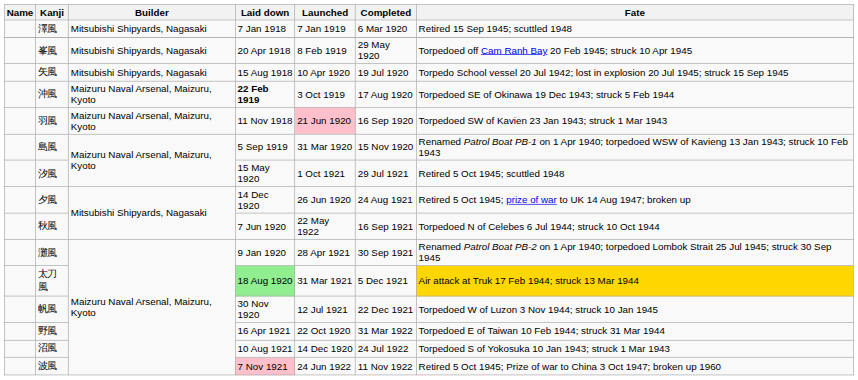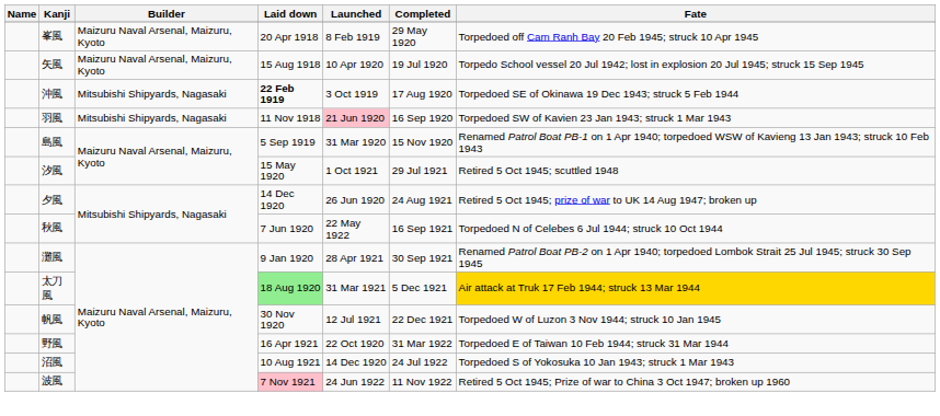 <table class="wikitable" style="font-size:90%;">
 <tr>
 <th>Name</th>
 <th>Kanji</th>
 <th>Builder</th>
 <th>Laid down</th>
 <th>Launched</th>
 <th>Completed</th>
 <th>Fate</th>
 </tr>
 <tr>
-<td></td>
-<td>澤風</td>
-<td>Mitsubishi Shipyards, Nagasaki</td>
-<td>7 Jan 1918</td>
-<td>7 Jan 1919</td>
-<td>6 Mar 1920</td>
-<td>Retired 15 Sep 1945; scuttled 1948</td>
-</tr>
-<tr>
 </tr>
 <tr>
 <td></td>
 <td>峯風</td>
-<td>Mitsubishi Shipyards, Nagasaki</td>
+<td>Maizuru Naval Arsenal, Maizuru, Kyoto</td>
 <td>20 Apr 1918</td>
 <td>8 Feb 1919</td>
 <td>29 May 1920</td>
 <td>Torpedoed off <a href='#'>Cam Ranh Bay</a>  20 Feb 1945; struck 10 Apr 1945</td>
 </tr>
 <tr>
 <td></td>
 <td>矢風</td>
-<td>Mitsubishi Shipyards, Nagasaki</td>
+<td>Maizuru Naval Arsenal, Maizuru, Kyoto</td>
 <td>15 Aug 1918</td>
 <td>10 Apr 1920</td>
 <td>19 Jul 1920</td>
 <td>Torpedo School vessel 20 Jul 1942; lost in explosion 20 Jul 1945; struck 15 Sep 1945</td>
 </tr>
 <tr>
 <td></td>
 <td>沖風</td>
-<td>Maizuru Naval Arsenal, Maizuru, Kyoto</td>
+<td>Mitsubishi Shipyards, Nagasaki</td>
 <td><strong>22 Feb 1919</strong></td>
 <td>3 Oct 1919</td>
 <td>17 Aug 1920</td>
 <td>Torpedoed SE of Okinawa  19 Dec 1943; struck 5 Feb 1944</td>
 </tr>
 <tr>
 <td></td>
 <td>羽風</td>
-<td>Maizuru Naval Arsenal, Maizuru, Kyoto</td>
+<td>Mitsubishi Shipyards, Nagasaki</td>
 <td>11 Nov 1918</td>
 <td style="background: pink;">21 Jun 1920</td>
 <td>16 Sep 1920</td>
 <td>Torpedoed SW of Kavien  23 Jan 1943; struck 1 Mar 1943</td>
 </tr>
 <tr>
 <td></td>
 <td>島風</td>
 <td rowspan=2>Maizuru Naval Arsenal, Maizuru, Kyoto</td>
 <td>5 Sep 1919</td>
 <td>31 Mar 1920</td>
 <td>15 Nov 1920</td>
 <td>Renamed <em>Patrol Boat PB-1</em> on 1 Apr 1940; torpedoed WSW of Kavieng  13 Jan 1943; struck 10 Feb 1943</td>
 </tr>
 <tr>
 <td></td>
 <td>汐風</td>
 <td>15 May 1920</td>
 <td>1 Oct 1921</td>
 <td>29 Jul 1921</td>
 <td>Retired 5 Oct 1945; scuttled 1948</td>
 </tr>
 <tr>
 <td></td>
 <td>夕風</td>
 <td rowspan=2>Mitsubishi Shipyards, Nagasaki</td>
 <td>14 Dec 1920</td>
 <td>26 Jun 1920</td>
 <td>24 Aug 1921</td>
 <td>Retired 5 Oct 1945; <a href='#'>prize of war</a> to UK 14 Aug 1947; broken up</td>
 </tr>
 <tr>
 <td></td>
 <td>秋風</td>
 <td>7 Jun 1920</td>
 <td>22 May 1922</td>
 <td>16 Sep 1921</td>
 <td>Torpedoed N of Celebes  6 Jul 1944; struck 10 Oct 1944</td>
 </tr>
 <tr>
 <td></td>
 <td>灘風</td>
 <td rowspan=6>Maizuru Naval Arsenal, Maizuru, Kyoto</td>
 <td>9 Jan 1920</td>
 <td>28 Apr 1921</td>
 <td>30 Sep 1921</td>
 <td>Renamed <em>Patrol Boat PB-2</em> on 1 Apr 1940; torpedoed Lombok Strait  25 Jul 1945; struck 30 Sep 1945</td>
 </tr>
 <tr>
 <td></td>
 <td>太刀風</td>
 <td style="background: lightgreen;">18 Aug 1920</td>
 <td>31 Mar 1921</td>
 <td>5 Dec 1921</td>
 <td style="background: gold;">Air attack at Truk  17 Feb 1944; struck 13 Mar 1944</td>
 </tr>
 <tr>
 <td></td>
 <td>帆風</td>
 <td>30 Nov 1920</td>
 <td>12 Jul 1921</td>
 <td>22 Dec 1921</td>
 <td>Torpedoed W of Luzon  3 Nov 1944; struck 10 Jan 1945</td>
 </tr>
 <tr>
 <td></td>
 <td>野風</td>
 <td>16 Apr 1921</td>
 <td>22 Oct 1920</td>
 <td>31 Mar 1922</td>
 <td>Torpedoed E of Taiwan  10 Feb 1944; struck 31 Mar 1944</td>
 </tr>
 <tr>
 <td></td>
 <td>沼風</td>
 <td>10 Aug 1921</td>
 <td>14 Dec 1920</td>
 <td>24 Jul 1922</td>
 <td>Torpedoed S of Yokosuka  10 Jan 1943; struck 1 Mar 1943</td>
 </tr>
 <tr>
 <td></td>
 <td>波風</td>
 <td style="background: pink;">7 Nov 1921</td>
 <td>24 Jun 1922</td>
 <td>11 Nov 1922</td>
 <td>Retired 5 Oct 1945; Prize of war to China 3 Oct 1947; broken up 1960</td>
 </tr>
 </table>
